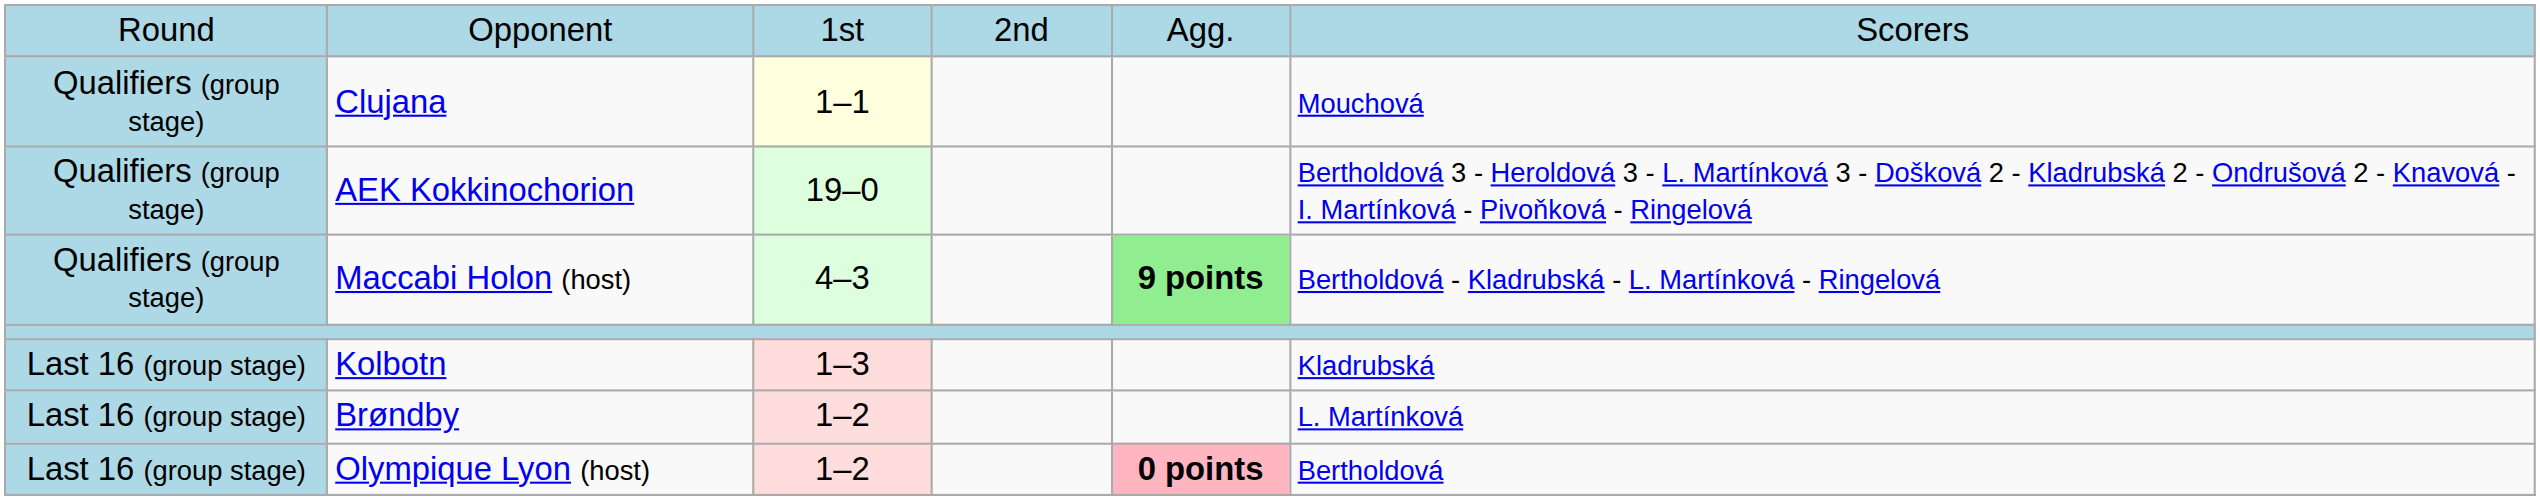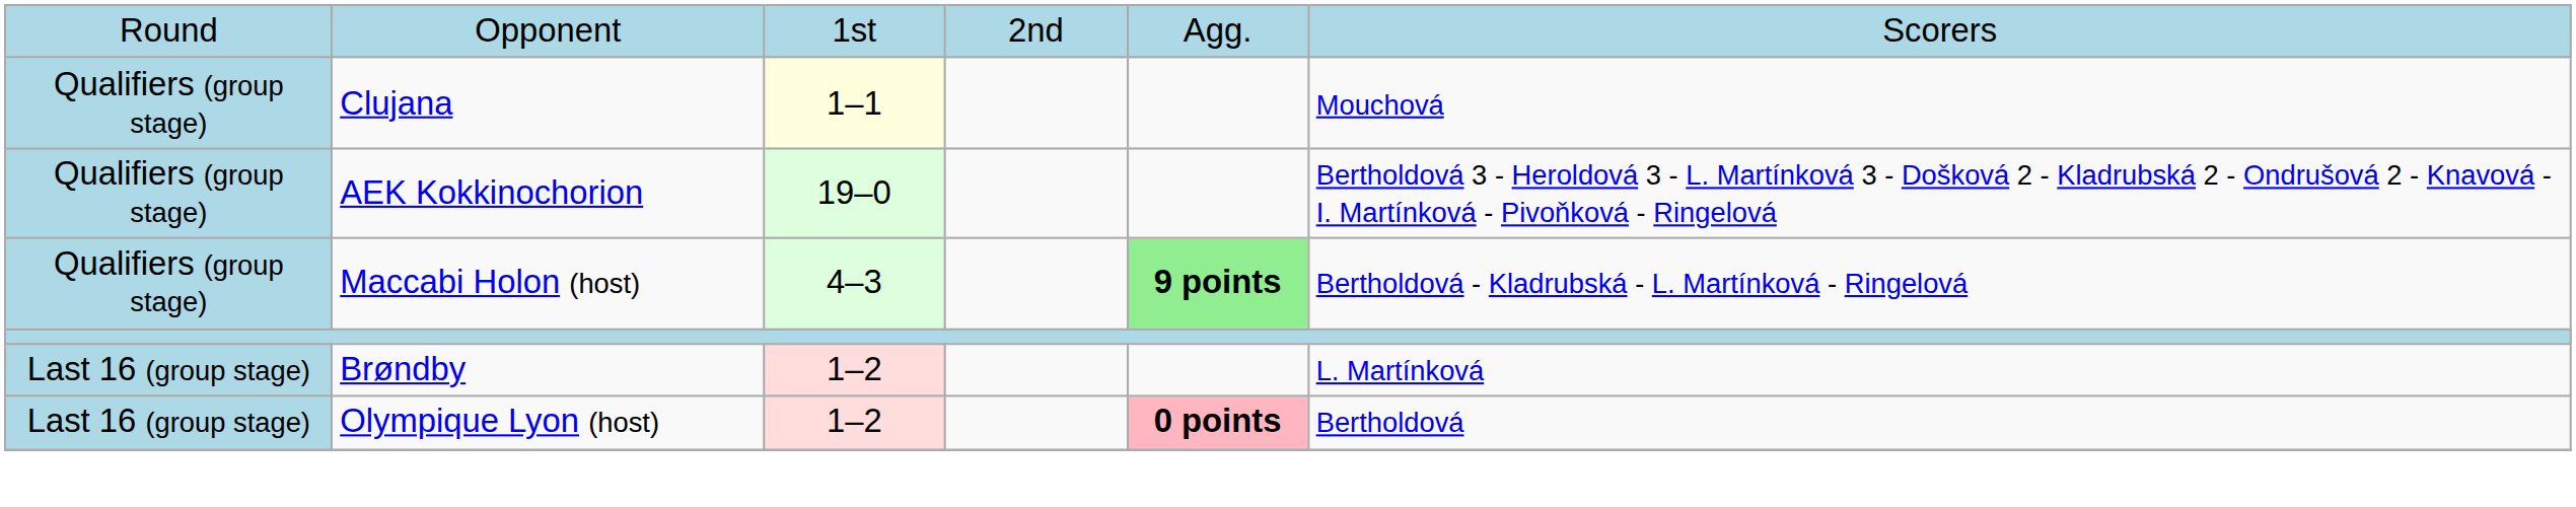 <table class="wikitable" style="text-align:center">
 <tr bgcolor=lightblue>
 <td width=150px>Round</td>
 <td width=200px>Opponent</td>
 <td width=80px>1st</td>
 <td width=80px>2nd</td>
 <td width=80px>Agg.</td>
 <td width=600px>Scorers</td>
 </tr>
 <tr>
 <td bgcolor=lightblue>Qualifiers <small>(group stage)</small></td>
 <td align=left> <a href='#'>Clujana</a></td>
 <td bgcolor="#ffffdd">1–1</td>
 <td></td>
 <td></td>
 <td align=left><small><a href='#'>Mouchová</a></small></td>
 </tr>
 <tr>
 <td bgcolor=lightblue>Qualifiers <small>(group stage)</small></td>
 <td align=left> <a href='#'>AEK Kokkinochorion</a></td>
 <td bgcolor="#ddffdd">19–0</td>
 <td></td>
 <td></td>
 <td align=left><small><a href='#'>Bertholdová</a> 3 - <a href='#'>Heroldová</a> 3 - <a href='#'>L. Martínková</a> 3 - <a href='#'>Došková</a> 2 - <a href='#'>Kladrubská</a> 2 - <a href='#'>Ondrušová</a> 2 - <a href='#'>Knavová</a> - <a href='#'>I. Martínková</a> - <a href='#'>Pivoňková</a> - <a href='#'>Ringelová</a></small></td>
 </tr>
 <tr>
 <td bgcolor=lightblue>Qualifiers <small>(group stage)</small></td>
 <td align=left> <a href='#'>Maccabi Holon</a> <small>(host)</small></td>
 <td bgcolor="#ddffdd">4–3</td>
 <td></td>
 <td bgcolor=lightgreen><strong>9 points</strong></td>
 <td align=left><small><a href='#'>Bertholdová</a> - <a href='#'>Kladrubská</a> - <a href='#'>L. Martínková</a> - <a href='#'>Ringelová</a></small></td>
 </tr>
 <tr bgcolor=lightblue>
 <td colspan=6></td>
 </tr>
 <tr>
 <td bgcolor=lightblue>Last 16 <small>(group stage)</small></td>
-<td align=left> <a href='#'>Kolbotn</a></td>
-<td bgcolor="#ffdddd">1–3</td>
-<td></td>
-<td></td>
-<td align=left><small><a href='#'>Kladrubská</a></small></td>
-</tr>
-<tr>
-<td bgcolor=lightblue>Last 16 <small>(group stage)</small></td>
 <td align=left> <a href='#'>Brøndby</a></td>
 <td bgcolor="#ffdddd">1–2</td>
 <td></td>
 <td></td>
 <td align=left><small><a href='#'>L. Martínková</a></small></td>
 </tr>
 <tr>
 <td bgcolor=lightblue>Last 16 <small>(group stage)</small></td>
 <td align=left> <a href='#'>Olympique Lyon</a> <small>(host)</small></td>
 <td bgcolor="#ffdddd">1–2</td>
 <td></td>
 <td bgcolor=lightpink><strong>0 points</strong></td>
 <td align=left><small><a href='#'>Bertholdová</a></small></td>
 </tr>
 <tr>
 </tr>
 </table>
